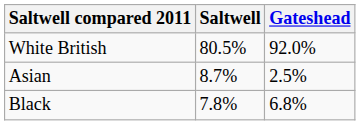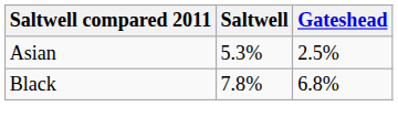 <table class="wikitable">
 <tr>
 <th>Saltwell compared 2011</th>
 <th>Saltwell</th>
 <th><a href='#'>Gateshead</a></th>
 </tr>
 <tr>
-<td>White British</td>
-<td>80.5%</td>
-<td>92.0%</td>
-</tr>
-<tr>
 <td>Asian</td>
-<td>8.7%</td>
+<td>5.3%</td>
 <td>2.5%</td>
 </tr>
 <tr>
 <td>Black</td>
 <td>7.8%</td>
 <td>6.8%</td>
 </tr>
 </table>
